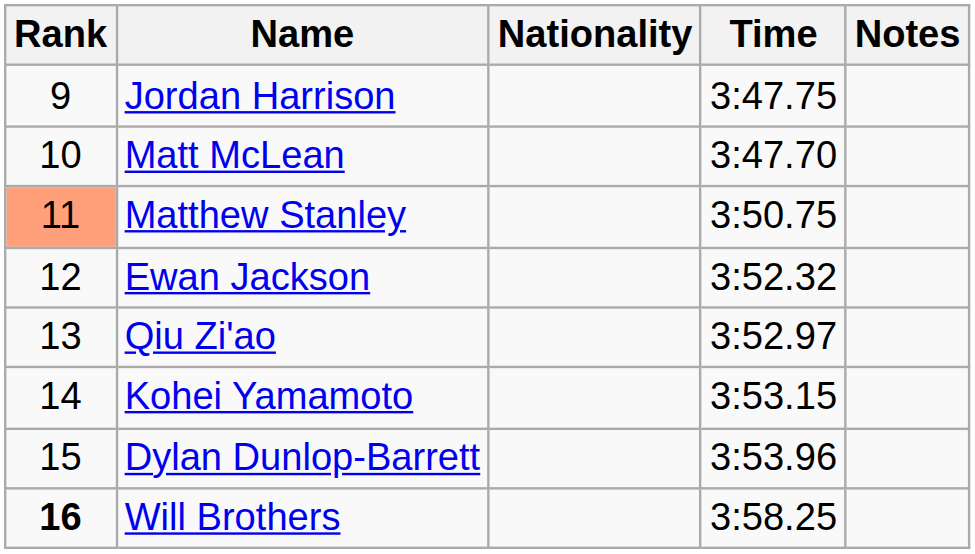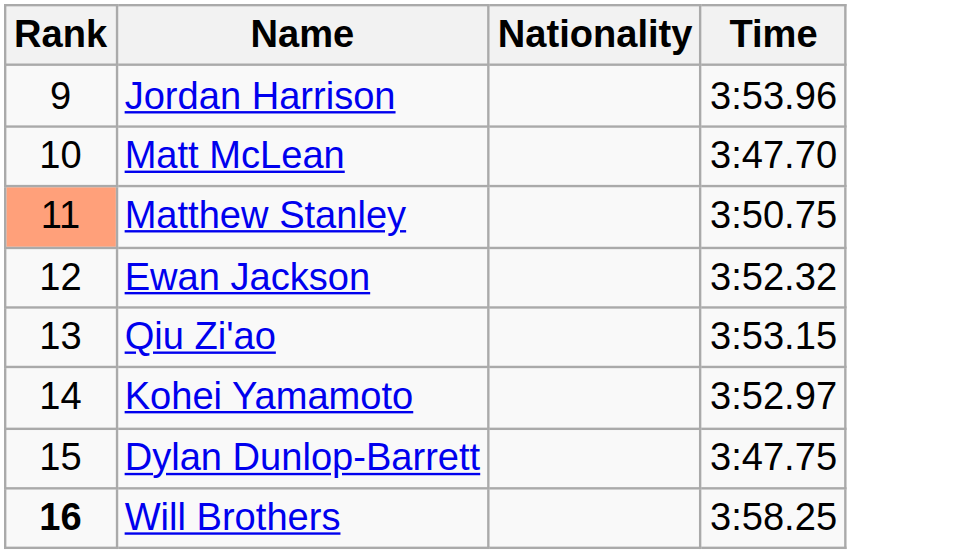 <table class="wikitable sortable" style="text-align:center">
 <tr>
 <th>Rank</th>
 <th>Name</th>
 <th>Nationality</th>
 <th>Time</th>
-<th>Notes</th>
 </tr>
 <tr>
 <td>9</td>
 <td align=left><a href='#'>Jordan Harrison</a></td>
 <td align=left></td>
-<td>3:47.75</td>
-<td></td>
+<td>3:53.96</td>
 </tr>
 <tr>
 <td>10</td>
 <td align=left><a href='#'>Matt McLean</a></td>
 <td align=left></td>
 <td>3:47.70</td>
-<td></td>
 </tr>
 <tr>
 <td style="background: lightsalmon;">11</td>
 <td align=left><a href='#'>Matthew Stanley</a></td>
 <td align=left></td>
 <td>3:50.75</td>
-<td></td>
 </tr>
 <tr>
 <td>12</td>
 <td align=left><a href='#'>Ewan Jackson</a></td>
 <td align=left></td>
 <td>3:52.32</td>
-<td></td>
 </tr>
 <tr>
 <td>13</td>
 <td align=left><a href='#'>Qiu Zi'ao</a></td>
 <td align=left></td>
-<td>3:52.97</td>
-<td></td>
+<td>3:53.15</td>
 </tr>
 <tr>
 <td>14</td>
 <td align=left><a href='#'>Kohei Yamamoto</a></td>
 <td align=left></td>
-<td>3:53.15</td>
-<td></td>
+<td>3:52.97</td>
 </tr>
 <tr>
 <td>15</td>
 <td align=left><a href='#'>Dylan Dunlop-Barrett</a></td>
 <td align=left></td>
-<td>3:53.96</td>
-<td></td>
+<td>3:47.75</td>
 </tr>
 <tr>
 <td><strong>16</strong></td>
 <td align=left><a href='#'>Will Brothers</a></td>
 <td align=left></td>
 <td>3:58.25</td>
-<td></td>
 </tr>
 </table>
